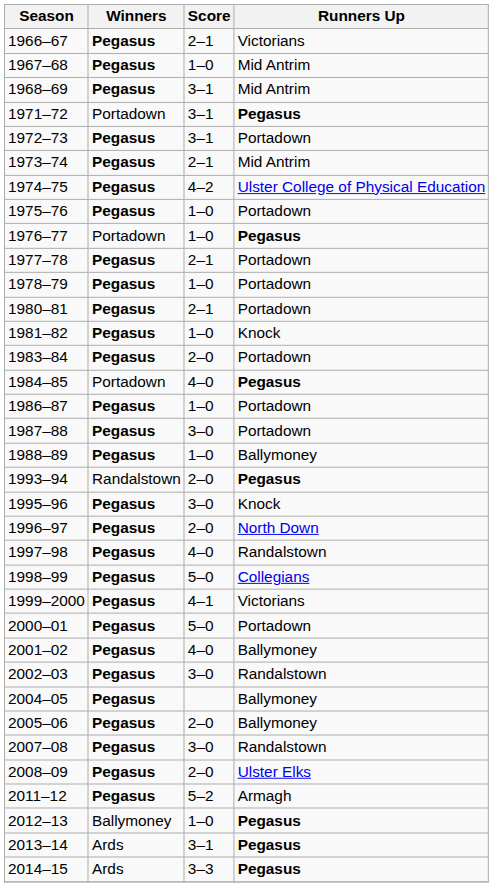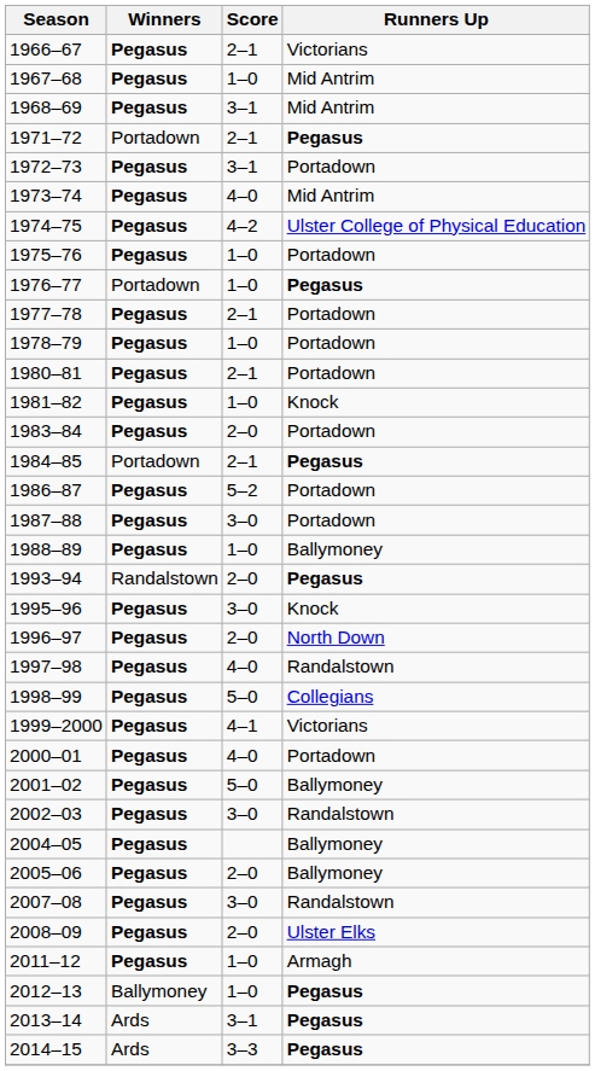 <table class="wikitable collapsible">
 <tr>
 <th>Season</th>
 <th>Winners</th>
 <th>Score</th>
 <th>Runners Up</th>
 </tr>
 <tr>
 <td>1966–67</td>
 <td><strong>Pegasus</strong> </td>
 <td>2–1</td>
 <td>Victorians</td>
 </tr>
 <tr>
 <td>1967–68</td>
 <td><strong>Pegasus</strong></td>
 <td>1–0 </td>
 <td>Mid Antrim</td>
 </tr>
 <tr>
 <td>1968–69</td>
 <td><strong>Pegasus</strong></td>
 <td>3–1</td>
 <td>Mid Antrim</td>
 </tr>
 <tr>
 <td>1971–72</td>
 <td>Portadown</td>
-<td>3–1</td>
+<td>2–1</td>
 <td><strong>Pegasus</strong></td>
 </tr>
 <tr>
 <td>1972–73</td>
 <td><strong>Pegasus</strong> </td>
 <td>3–1</td>
 <td>Portadown</td>
 </tr>
 <tr>
 <td>1973–74</td>
 <td><strong>Pegasus</strong> </td>
-<td>2–1 </td>
+<td>4–0</td>
 <td>Mid Antrim</td>
 </tr>
 <tr>
 <td>1974–75</td>
 <td><strong>Pegasus</strong></td>
 <td>4–2</td>
 <td><a href='#'>Ulster College of Physical Education</a></td>
 </tr>
 <tr>
 <td>1975–76</td>
 <td><strong>Pegasus</strong> </td>
 <td>1–0</td>
 <td>Portadown</td>
 </tr>
 <tr>
 <td>1976–77</td>
 <td>Portadown</td>
 <td>1–0</td>
 <td><strong>Pegasus</strong></td>
 </tr>
 <tr>
 <td>1977–78</td>
 <td><strong>Pegasus</strong></td>
 <td>2–1</td>
 <td>Portadown</td>
 </tr>
 <tr>
 <td>1978–79</td>
 <td><strong>Pegasus</strong></td>
 <td>1–0</td>
 <td>Portadown</td>
 </tr>
 <tr>
 <td>1980–81</td>
 <td><strong>Pegasus</strong></td>
 <td>2–1</td>
 <td>Portadown</td>
 </tr>
 <tr>
 <td>1981–82</td>
 <td><strong>Pegasus</strong></td>
 <td>1–0</td>
 <td>Knock</td>
 </tr>
 <tr>
 <td>1983–84</td>
 <td><strong>Pegasus</strong></td>
 <td>2–0</td>
 <td>Portadown</td>
 </tr>
 <tr>
 <td>1984–85</td>
 <td>Portadown</td>
-<td>4–0</td>
+<td>2–1 </td>
 <td><strong>Pegasus</strong></td>
 </tr>
 <tr>
 <td>1986–87</td>
 <td><strong>Pegasus</strong></td>
-<td>1–0</td>
+<td>5–2</td>
 <td>Portadown</td>
 </tr>
 <tr>
 <td>1987–88</td>
 <td><strong>Pegasus</strong></td>
 <td>3–0</td>
 <td>Portadown</td>
 </tr>
 <tr>
 <td>1988–89</td>
 <td><strong>Pegasus</strong></td>
 <td>1–0</td>
 <td>Ballymoney</td>
 </tr>
 <tr>
 <td>1993–94</td>
 <td>Randalstown</td>
 <td>2–0</td>
 <td><strong>Pegasus</strong></td>
 </tr>
 <tr>
 <td>1995–96</td>
 <td><strong>Pegasus</strong></td>
 <td>3–0</td>
 <td>Knock</td>
 </tr>
 <tr>
 <td>1996–97</td>
 <td><strong>Pegasus</strong></td>
 <td>2–0</td>
 <td><a href='#'>North Down</a></td>
 </tr>
 <tr>
 <td>1997–98</td>
 <td><strong>Pegasus</strong></td>
 <td>4–0 </td>
 <td>Randalstown</td>
 </tr>
 <tr>
 <td>1998–99</td>
 <td><strong>Pegasus</strong></td>
 <td>5–0</td>
 <td><a href='#'>Collegians</a></td>
 </tr>
 <tr>
 <td>1999–2000</td>
 <td><strong>Pegasus</strong></td>
 <td>4–1</td>
 <td>Victorians</td>
 </tr>
 <tr>
 <td>2000–01</td>
 <td><strong>Pegasus</strong></td>
-<td>5–0</td>
+<td>4–0</td>
 <td>Portadown</td>
 </tr>
 <tr>
 <td>2001–02</td>
 <td><strong>Pegasus</strong></td>
-<td>4–0</td>
+<td>5–0</td>
 <td>Ballymoney</td>
 </tr>
 <tr>
 <td>2002–03</td>
 <td><strong>Pegasus</strong></td>
 <td>3–0</td>
 <td>Randalstown</td>
 </tr>
 <tr>
 <td>2004–05</td>
 <td><strong>Pegasus</strong></td>
 <td></td>
 <td>Ballymoney</td>
 </tr>
 <tr>
 <td>2005–06</td>
 <td><strong>Pegasus</strong></td>
 <td>2–0</td>
 <td>Ballymoney</td>
 </tr>
 <tr>
 <td>2007–08</td>
 <td><strong>Pegasus</strong> </td>
 <td>3–0</td>
 <td>Randalstown</td>
 </tr>
 <tr>
 <td>2008–09</td>
 <td><strong>Pegasus</strong> </td>
 <td>2–0</td>
 <td><a href='#'>Ulster Elks</a></td>
 </tr>
 <tr>
 <td>2011–12</td>
 <td><strong>Pegasus</strong></td>
-<td>5–2</td>
+<td>1–0</td>
 <td>Armagh</td>
 </tr>
 <tr>
 <td>2012–13</td>
 <td>Ballymoney </td>
 <td>1–0</td>
 <td><strong>Pegasus</strong></td>
 </tr>
 <tr>
 <td>2013–14</td>
 <td>Ards </td>
 <td>3–1</td>
 <td><strong>Pegasus</strong></td>
 </tr>
 <tr>
 <td>2014–15</td>
 <td>Ards </td>
 <td>3–3 </td>
 <td><strong>Pegasus</strong></td>
 </tr>
 <tr>
 </tr>
 </table>
